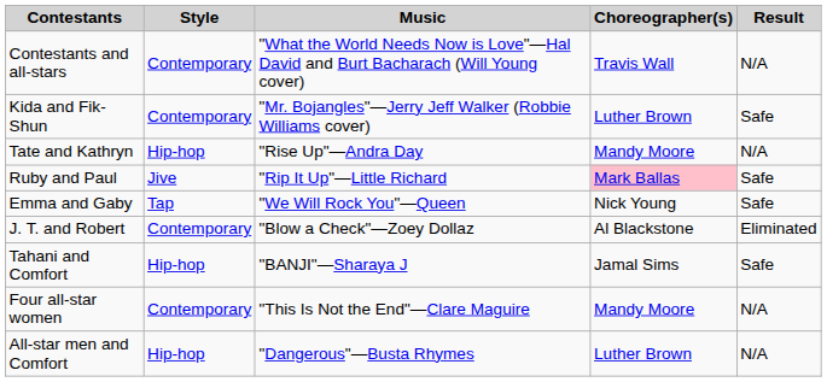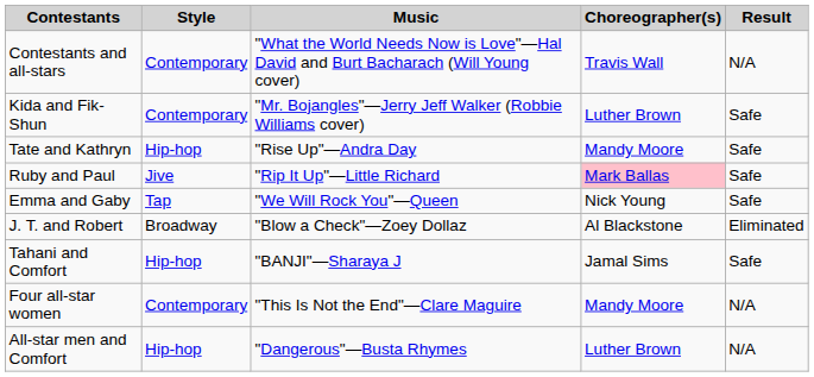 <table class="wikitable" style="width:90%;">
 <tr style="background:lightgrey; text-align:center;">
 <td><strong>Contestants</strong></td>
 <td><strong>Style</strong></td>
 <td><strong>Music</strong></td>
 <td><strong>Choreographer(s)</strong></td>
 <td><strong>Result</strong></td>
 </tr>
 <tr>
 <td>Contestants and all-stars</td>
 <td><a href='#'>Contemporary</a></td>
 <td>"<a href='#'>What the World Needs Now is Love</a>"—<a href='#'>Hal David</a> and <a href='#'>Burt Bacharach</a> (<a href='#'>Will Young</a> cover)</td>
 <td><a href='#'>Travis Wall</a></td>
 <td>N/A</td>
 </tr>
 <tr>
 <td>Kida and Fik-Shun</td>
 <td><a href='#'>Contemporary</a></td>
 <td>"<a href='#'>Mr. Bojangles</a>"—<a href='#'>Jerry Jeff Walker</a> (<a href='#'>Robbie Williams</a> cover)</td>
 <td><a href='#'>Luther Brown</a></td>
 <td>Safe</td>
 </tr>
 <tr>
 <td>Tate and Kathryn</td>
 <td><a href='#'>Hip-hop</a></td>
 <td>"Rise Up"—<a href='#'>Andra Day</a></td>
 <td><a href='#'>Mandy Moore</a></td>
-<td>N/A</td>
+<td>Safe</td>
 </tr>
 <tr>
 <td>Ruby and Paul</td>
 <td><a href='#'>Jive</a></td>
 <td>"<a href='#'>Rip It Up</a>"—<a href='#'>Little Richard</a></td>
 <td style="background: pink;"><a href='#'>Mark Ballas</a></td>
 <td>Safe</td>
 </tr>
 <tr>
 <td>Emma and Gaby</td>
 <td><a href='#'>Tap</a></td>
 <td>"<a href='#'>We Will Rock You</a>"—<a href='#'>Queen</a></td>
 <td>Nick Young</td>
 <td>Safe</td>
 </tr>
 <tr>
 <td>J. T. and Robert</td>
-<td><a href='#'>Contemporary</a></td>
+<td>Broadway</td>
 <td>"Blow a Check"—Zoey Dollaz</td>
 <td>Al Blackstone</td>
 <td>Eliminated</td>
 </tr>
 <tr>
 <td>Tahani and Comfort</td>
 <td><a href='#'>Hip-hop</a></td>
 <td>"BANJI"—<a href='#'>Sharaya J</a></td>
 <td>Jamal Sims</td>
 <td>Safe</td>
 </tr>
 <tr>
 <td>Four all-star women</td>
 <td><a href='#'>Contemporary</a></td>
 <td>"This Is Not the End"—<a href='#'>Clare Maguire</a></td>
 <td><a href='#'>Mandy Moore</a></td>
 <td>N/A</td>
 </tr>
 <tr>
 <td>All-star men and Comfort</td>
 <td><a href='#'>Hip-hop</a></td>
 <td>"<a href='#'>Dangerous</a>"—<a href='#'>Busta Rhymes</a></td>
 <td><a href='#'>Luther Brown</a></td>
 <td>N/A</td>
 </tr>
 </table>
